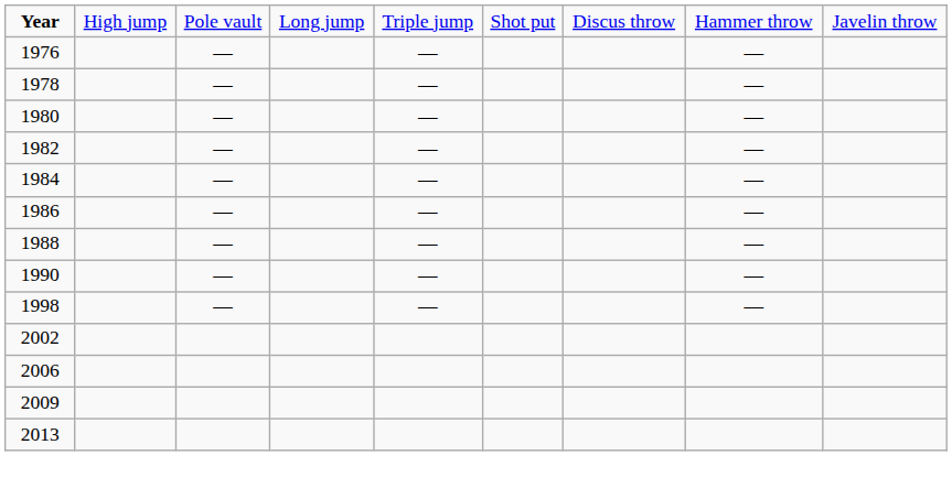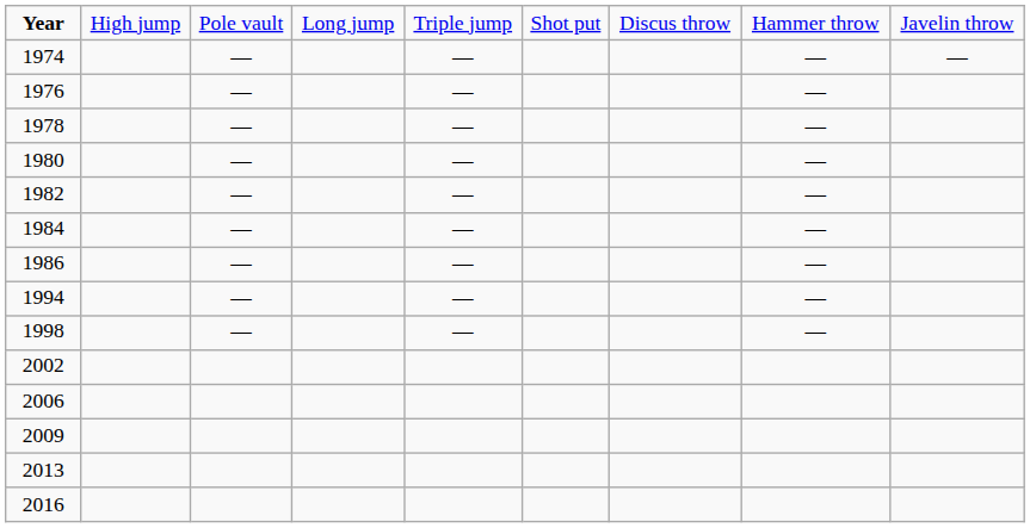 <table class="wikitable" style="font-size:80%; text-align:center; float:center;" cellspacing="1" cellpadding="1" width="100%">
 <tr style="text-align:center;">
 <td width=40px><strong>Year</strong></td>
 <td><a href='#'>High jump</a></td>
 <td><a href='#'>Pole vault</a></td>
 <td><a href='#'>Long jump</a></td>
 <td><a href='#'>Triple jump</a></td>
 <td><a href='#'>Shot put</a></td>
 <td><a href='#'>Discus throw</a></td>
 <td><a href='#'>Hammer throw</a></td>
 <td><a href='#'>Javelin throw</a></td>
+</tr>
+<tr>
+<td>1974</td>
+<td></td>
+<td>—</td>
+<td></td>
+<td>—</td>
+<td></td>
+<td></td>
+<td>—</td>
+<td>—</td>
 </tr>
 <tr>
 <td>1976</td>
 <td></td>
 <td>—</td>
 <td></td>
 <td>—</td>
 <td></td>
 <td></td>
 <td>—</td>
 <td></td>
 </tr>
 <tr>
 <td>1978</td>
 <td></td>
 <td>—</td>
 <td></td>
 <td>—</td>
 <td></td>
 <td></td>
 <td>—</td>
 <td></td>
 </tr>
 <tr>
 <td>1980</td>
 <td></td>
 <td>—</td>
 <td></td>
 <td>—</td>
 <td></td>
 <td></td>
 <td>—</td>
 <td></td>
 </tr>
 <tr>
 <td>1982</td>
 <td></td>
 <td>—</td>
 <td></td>
 <td>—</td>
 <td></td>
 <td></td>
 <td>—</td>
 <td></td>
 </tr>
 <tr>
 <td>1984</td>
 <td></td>
 <td>—</td>
 <td></td>
 <td>—</td>
 <td></td>
 <td></td>
 <td>—</td>
 <td></td>
 </tr>
 <tr>
 <td>1986</td>
 <td></td>
 <td>—</td>
 <td></td>
 <td>—</td>
 <td></td>
 <td></td>
 <td>—</td>
 <td></td>
 </tr>
 <tr>
-<td>1988</td>
-<td></td>
-<td>—</td>
-<td></td>
-<td>—</td>
-<td></td>
-<td></td>
-<td>—</td>
-<td></td>
-</tr>
-<tr>
-<td>1990</td>
+<td>1994</td>
 <td></td>
 <td>—</td>
 <td></td>
 <td>—</td>
 <td></td>
 <td></td>
 <td>—</td>
 <td></td>
 </tr>
 <tr>
 <td>1998</td>
 <td></td>
 <td>—</td>
 <td></td>
 <td>—</td>
 <td></td>
 <td></td>
 <td>—</td>
 <td></td>
 </tr>
 <tr>
 <td>2002</td>
 <td></td>
 <td></td>
 <td></td>
 <td></td>
 <td></td>
 <td></td>
 <td></td>
 <td></td>
 </tr>
 <tr>
 <td>2006</td>
 <td></td>
 <td></td>
 <td></td>
 <td></td>
 <td></td>
 <td></td>
 <td></td>
 <td></td>
 </tr>
 <tr>
 <td>2009</td>
 <td></td>
 <td></td>
 <td></td>
 <td></td>
 <td></td>
 <td></td>
 <td></td>
 <td></td>
 </tr>
 <tr>
 <td>2013</td>
 <td></td>
 <td></td>
 <td></td>
 <td></td>
 <td></td>
 <td></td>
 <td></td>
 <td></td>
 </tr>
+<tr>
+<td>2016</td>
+<td></td>
+<td></td>
+<td></td>
+<td></td>
+<td></td>
+<td></td>
+<td></td>
+<td></td>
+</tr>
 </table>
